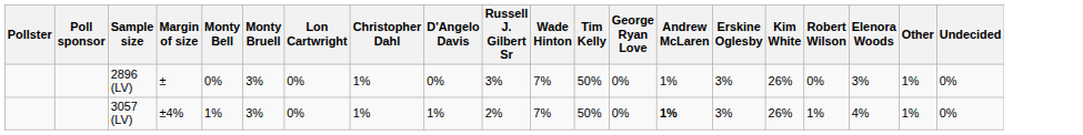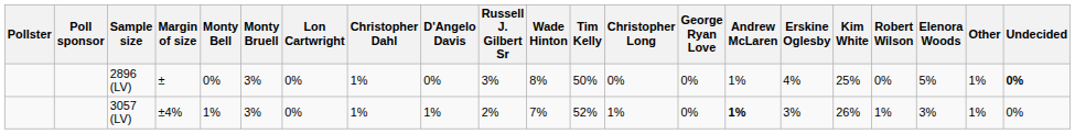 <table class="wikitable">
 <tr>
 <th><strong>Pollster</strong></th>
 <th><strong>Poll sponsor</strong></th>
 <th><strong>Sample</strong><br><strong>size</strong></th>
 <th>Margin of size</th>
 <th>Monty Bell</th>
 <th>Monty Bruell</th>
 <th>Lon Cartwright</th>
 <th>Christopher Dahl</th>
 <th>D'Angelo Davis</th>
 <th>Russell J. Gilbert Sr</th>
 <th>Wade Hinton</th>
 <th>Tim Kelly</th>
+<th>Christopher Long</th>
 <th>George Ryan Love</th>
 <th>Andrew McLaren</th>
 <th>Erskine Oglesby</th>
 <th>Kim White</th>
 <th>Robert Wilson</th>
 <th>Elenora Woods</th>
 <th>Other</th>
 <th>Undecided</th>
 </tr>
 <tr>
 <td></td>
 <td></td>
 <td>2896<br>(LV)</td>
 <td>±</td>
 <td>0%</td>
 <td>3%</td>
 <td>0%</td>
 <td>1%</td>
 <td>0%</td>
 <td>3%</td>
-<td>7%</td>
+<td>8%</td>
 <td>50%</td>
 <td>0%</td>
+<td>0%</td>
 <td>1%</td>
-<td>3%</td>
-<td>26%</td>
+<td>4%</td>
+<td>25%</td>
 <td>0%</td>
-<td>3%</td>
+<td>5%</td>
 <td>1%</td>
-<td>0%</td>
+<td><strong>0%</strong></td>
 </tr>
 <tr>
 <td></td>
 <td></td>
 <td>3057<br>(LV)</td>
 <td>±4%</td>
 <td>1%</td>
 <td>3%</td>
 <td>0%</td>
 <td>1%</td>
 <td>1%</td>
 <td>2%</td>
 <td>7%</td>
-<td>50%</td>
+<td>52%</td>
+<td>1%</td>
 <td>0%</td>
 <td><strong>1%</strong></td>
 <td>3%</td>
 <td>26%</td>
 <td>1%</td>
-<td>4%</td>
+<td>3%</td>
 <td>1%</td>
 <td>0%</td>
 </tr>
 </table>
